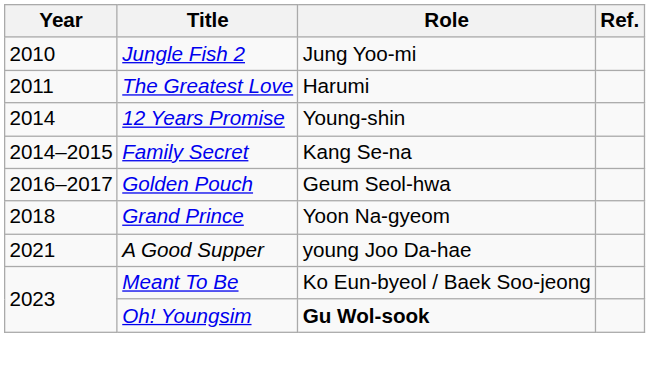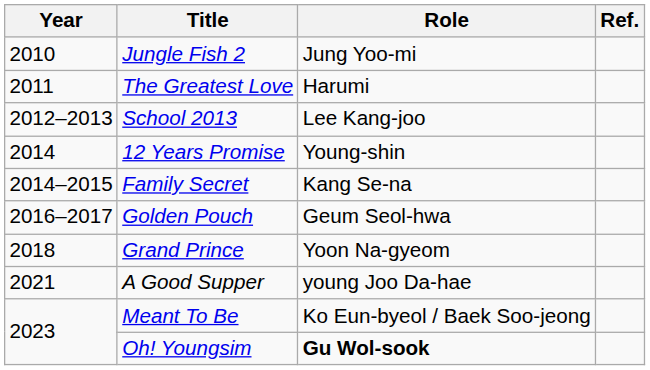 <table class="wikitable">
 <tr>
 <th>Year</th>
 <th>Title</th>
 <th>Role</th>
 <th>Ref.</th>
 </tr>
 <tr>
 <td>2010</td>
 <td><em><a href='#'>Jungle Fish 2</a></em></td>
 <td>Jung Yoo-mi</td>
 <td></td>
 </tr>
 <tr>
 <td>2011</td>
 <td><em><a href='#'>The Greatest Love</a></em></td>
 <td>Harumi</td>
+<td></td>
+</tr>
+<tr>
+<td>2012–2013</td>
+<td><em><a href='#'>School 2013</a></em></td>
+<td>Lee Kang-joo</td>
 <td></td>
 </tr>
 <tr>
 <td>2014</td>
 <td><em><a href='#'>12 Years Promise</a></em></td>
 <td>Young-shin</td>
 <td></td>
 </tr>
 <tr>
 <td>2014–2015</td>
 <td><em><a href='#'>Family Secret</a></em></td>
 <td>Kang Se-na</td>
 <td></td>
 </tr>
 <tr>
 <td>2016–2017</td>
 <td><em><a href='#'>Golden Pouch</a></em></td>
 <td>Geum Seol-hwa</td>
 <td></td>
 </tr>
 <tr>
 <td>2018</td>
 <td><em><a href='#'>Grand Prince</a></em></td>
 <td>Yoon Na-gyeom</td>
 <td></td>
 </tr>
 <tr>
 <td>2021</td>
 <td><em>A Good Supper</em></td>
 <td>young Joo Da-hae</td>
 <td></td>
 </tr>
 <tr>
 <td rowspan=2>2023</td>
 <td><em><a href='#'>Meant To Be</a></em></td>
 <td>Ko Eun-byeol / Baek Soo-jeong</td>
 <td></td>
 </tr>
 <tr>
 <td><em><a href='#'>Oh! Youngsim</a></em></td>
 <td><strong>Gu Wol-sook</strong></td>
 <td></td>
 </tr>
 </table>
